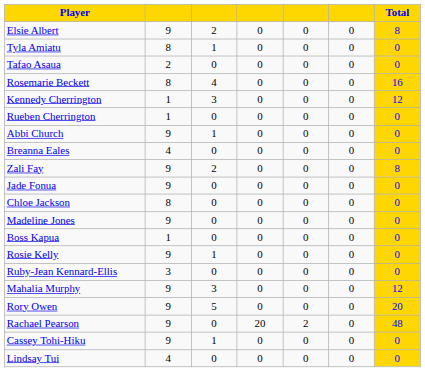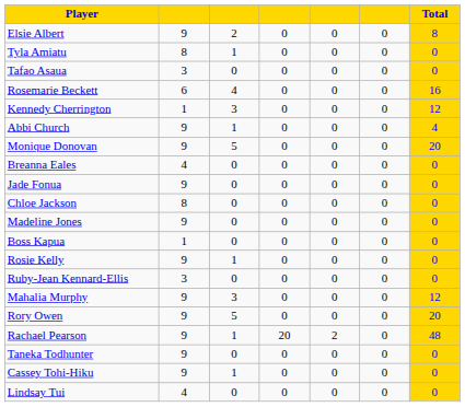 <table class="wikitable sortable" style="text-align:center; font-size:100%;">
 <tr>
 <th style="background:gold; color:blue; width:200px;">Player</th>
 <th style="background:gold; color:blue; width:60px;"></th>
 <th style="background:gold; color:blue; width:60px;"></th>
 <th style="background:gold; color:blue; width:60px;"></th>
 <th style="background:gold; color:blue; width:60px;"></th>
 <th style="background:gold; color:blue; width:60px;"></th>
 <th style="background:gold; color:blue; width:60px;">Total</th>
 </tr>
 <tr>
 <td align="left"> <a href='#'>Elsie Albert</a></td>
 <td>9</td>
 <td>2</td>
 <td>0</td>
 <td>0</td>
 <td>0</td>
 <td style="background:gold; color:blue">8</td>
 </tr>
 <tr>
 <td align="left"> <a href='#'>Tyla Amiatu</a></td>
 <td>8</td>
 <td>1</td>
 <td>0</td>
 <td>0</td>
 <td>0</td>
 <td style="background:gold; color:blue">0</td>
 </tr>
 <tr>
 <td align="left"> <a href='#'>Tafao Asaua</a></td>
-<td>2</td>
+<td>3</td>
 <td>0</td>
 <td>0</td>
 <td>0</td>
 <td>0</td>
 <td style="background:gold; color:blue">0</td>
 </tr>
 <tr>
 <td align="left"> <a href='#'>Rosemarie Beckett</a></td>
-<td>8</td>
+<td>6</td>
 <td>4</td>
 <td>0</td>
 <td>0</td>
 <td>0</td>
 <td style="background:gold; color:blue">16</td>
 </tr>
 <tr>
 <td align="left"> <a href='#'>Kennedy Cherrington</a></td>
 <td>1</td>
 <td>3</td>
 <td>0</td>
 <td>0</td>
 <td>0</td>
 <td style="background:gold; color:blue">12</td>
 </tr>
 <tr>
-<td align="left"> <a href='#'>Rueben Cherrington</a></td>
-<td>1</td>
-<td>0</td>
-<td>0</td>
-<td>0</td>
-<td>0</td>
-<td style="background:gold; color:blue">0</td>
-</tr>
-<tr>
 <td align="left"> <a href='#'>Abbi Church</a></td>
 <td>9</td>
 <td>1</td>
 <td>0</td>
 <td>0</td>
 <td>0</td>
-<td style="background:gold; color:blue">0</td>
+<td style="background:gold; color:blue">4</td>
+</tr>
+<tr>
+<td align="left"> <a href='#'>Monique Donovan</a></td>
+<td>9</td>
+<td>5</td>
+<td>0</td>
+<td>0</td>
+<td>0</td>
+<td style="background:gold; color:blue">20</td>
 </tr>
 <tr>
 <td align="left"> <a href='#'>Breanna Eales</a></td>
 <td>4</td>
 <td>0</td>
 <td>0</td>
 <td>0</td>
 <td>0</td>
 <td style="background:gold; color:blue">0</td>
-</tr>
-<tr>
-<td align="left"> <a href='#'>Zali Fay</a></td>
-<td>9</td>
-<td>2</td>
-<td>0</td>
-<td>0</td>
-<td>0</td>
-<td style="background:gold; color:blue">8</td>
 </tr>
 <tr>
 <td align="left"> <a href='#'>Jade Fonua</a></td>
 <td>9</td>
 <td>0</td>
 <td>0</td>
 <td>0</td>
 <td>0</td>
 <td style="background:gold; color:blue">0</td>
 </tr>
 <tr>
 <td align="left"> <a href='#'>Chloe Jackson</a></td>
 <td>8</td>
 <td>0</td>
 <td>0</td>
 <td>0</td>
 <td>0</td>
 <td style="background:gold; color:blue">0</td>
 </tr>
 <tr>
 <td align="left"> <a href='#'>Madeline Jones</a></td>
 <td>9</td>
 <td>0</td>
 <td>0</td>
 <td>0</td>
 <td>0</td>
 <td style="background:gold; color:blue">0</td>
 </tr>
 <tr>
 <td align="left"> <a href='#'>Boss Kapua</a></td>
 <td>1</td>
 <td>0</td>
 <td>0</td>
 <td>0</td>
 <td>0</td>
 <td style="background:gold; color:blue">0</td>
 </tr>
 <tr>
 <td align="left"> <a href='#'>Rosie Kelly</a></td>
 <td>9</td>
 <td>1</td>
 <td>0</td>
 <td>0</td>
 <td>0</td>
 <td style="background:gold; color:blue">0</td>
 </tr>
 <tr>
 <td align="left"> <a href='#'>Ruby-Jean Kennard-Ellis</a></td>
 <td>3</td>
 <td>0</td>
 <td>0</td>
 <td>0</td>
 <td>0</td>
 <td style="background:gold; color:blue">0</td>
 </tr>
 <tr>
 <td align="left"> <a href='#'>Mahalia Murphy</a></td>
 <td>9</td>
 <td>3</td>
 <td>0</td>
 <td>0</td>
 <td>0</td>
 <td style="background:gold; color:blue">12</td>
 </tr>
 <tr>
 <td align="left"> <a href='#'>Rory Owen</a></td>
 <td>9</td>
 <td>5</td>
 <td>0</td>
 <td>0</td>
 <td>0</td>
 <td style="background:gold; color:blue">20</td>
 </tr>
 <tr>
 <td align="left"> <a href='#'>Rachael Pearson</a></td>
 <td>9</td>
-<td>0</td>
+<td>1</td>
 <td>20</td>
 <td>2</td>
 <td>0</td>
 <td style="background:gold; color:blue">48</td>
+</tr>
+<tr>
+<td align="left"> <a href='#'>Taneka Todhunter</a></td>
+<td>9</td>
+<td>0</td>
+<td>0</td>
+<td>0</td>
+<td>0</td>
+<td style="background:gold; color:blue">0</td>
 </tr>
 <tr>
 <td align="left"> <a href='#'>Cassey Tohi-Hiku</a></td>
 <td>9</td>
 <td>1</td>
 <td>0</td>
 <td>0</td>
 <td>0</td>
 <td style="background:gold; color:blue">0</td>
 </tr>
 <tr>
 <td align="left"> <a href='#'>Lindsay Tui</a></td>
 <td>4</td>
 <td>0</td>
 <td>0</td>
 <td>0</td>
 <td>0</td>
 <td style="background:gold; color:blue">0</td>
 </tr>
 </table>
